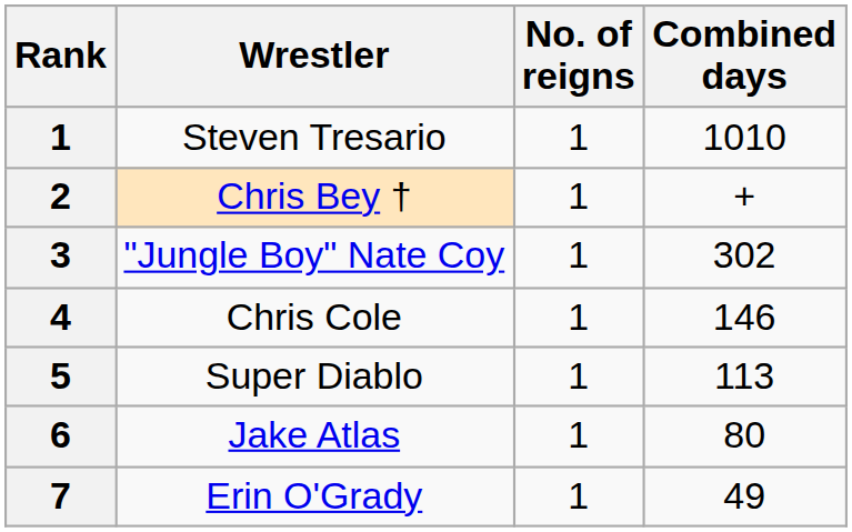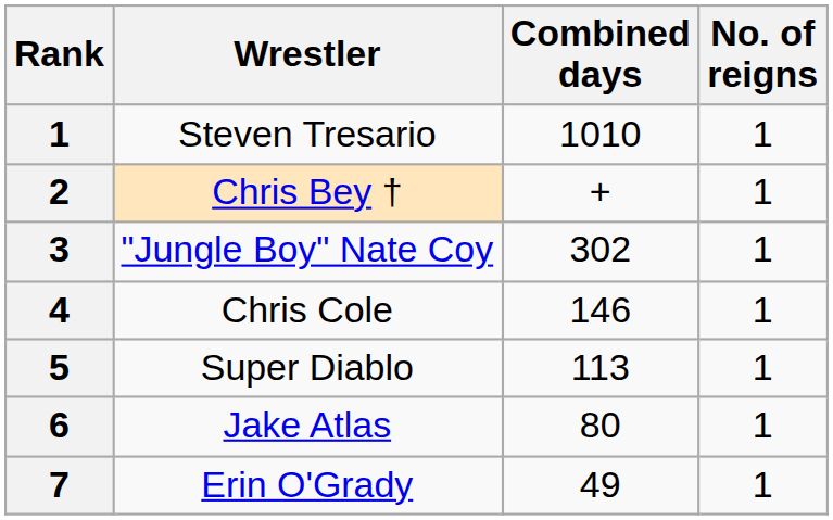 <table class="wikitable sortable" style="text-align: center">
 <tr>
 <th>Rank</th>
 <th>Wrestler</th>
+<th>Combined<br>days</th>
 <th>No. of<br>reigns</th>
-<th>Combined<br>days</th>
 </tr>
 <tr>
 <th>1</th>
 <td>Steven Tresario</td>
+<td>1010</td>
 <td>1</td>
-<td>1010</td>
 </tr>
 <tr>
 <th>2</th>
 <td style="background-color:#FFE6BD"><a href='#'>Chris Bey</a> †</td>
+<td>+</td>
 <td>1</td>
-<td>+</td>
 </tr>
 <tr>
 <th>3</th>
 <td><a href='#'>"Jungle Boy" Nate Coy</a></td>
+<td>302</td>
 <td>1</td>
-<td>302</td>
 </tr>
 <tr>
 <th>4</th>
 <td>Chris Cole</td>
+<td>146</td>
 <td>1</td>
-<td>146</td>
 </tr>
 <tr>
 <th>5</th>
 <td>Super Diablo</td>
+<td>113</td>
 <td>1</td>
-<td>113</td>
 </tr>
 <tr>
 <th>6</th>
 <td><a href='#'>Jake Atlas</a></td>
+<td>80</td>
 <td>1</td>
-<td>80</td>
 </tr>
 <tr>
 <th>7</th>
 <td><a href='#'>Erin O'Grady</a></td>
+<td>49</td>
 <td>1</td>
-<td>49</td>
 </tr>
 </table>
